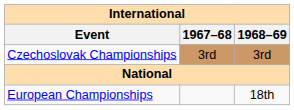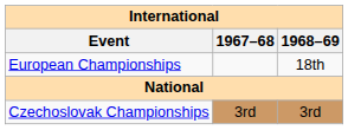 <table class="wikitable" style="text-align:center">
 <tr>
 <th style="background-color: #ffdead; " colspan=3 align=center>International</th>
 </tr>
 <tr>
 <th>Event</th>
 <th>1967–68</th>
 <th>1968–69</th>
 </tr>
 <tr>
-<td align=left><a href='#'>Czechoslovak Championships</a></td>
-<td bgcolor=cc9966>3rd</td>
-<td bgcolor=cc9966>3rd</td>
+<td align=left><a href='#'>European Championships</a></td>
+<td></td>
+<td>18th</td>
 </tr>
 <tr>
 <th style="background-color: #ffdead; " colspan=3 align=center>National</th>
 </tr>
 <tr>
-<td align=left><a href='#'>European Championships</a></td>
-<td></td>
-<td>18th</td>
+<td align=left><a href='#'>Czechoslovak Championships</a></td>
+<td bgcolor=cc9966>3rd</td>
+<td bgcolor=cc9966>3rd</td>
 </tr>
 </table>
